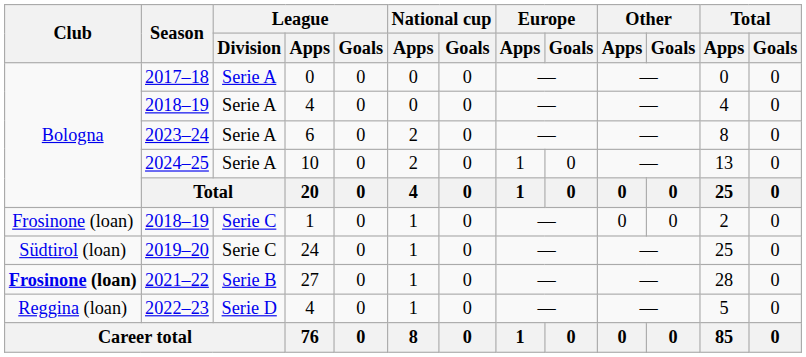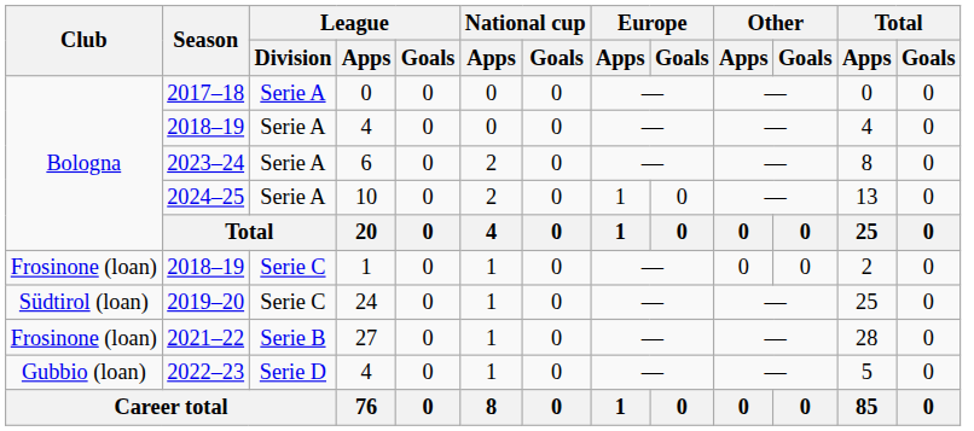 <table class="wikitable" style="text-align:center">
 <tr>
 <th rowspan="2">Club</th>
 <th rowspan="2">Season</th>
 <th colspan="3">League</th>
 <th colspan="2">National cup</th>
 <th colspan="2">Europe</th>
 <th colspan="2">Other</th>
 <th colspan="2">Total</th>
 </tr>
 <tr>
 <th>Division</th>
 <th>Apps</th>
 <th>Goals</th>
 <th>Apps</th>
 <th>Goals</th>
 <th>Apps</th>
 <th>Goals</th>
 <th>Apps</th>
 <th>Goals</th>
 <th>Apps</th>
 <th>Goals</th>
 </tr>
 <tr>
 <td rowspan="5"><a href='#'>Bologna</a></td>
 <td><a href='#'>2017–18</a></td>
 <td><a href='#'>Serie A</a></td>
 <td>0</td>
 <td>0</td>
 <td>0</td>
 <td>0</td>
 <td colspan="2">—</td>
 <td colspan="2">—</td>
 <td>0</td>
 <td>0</td>
 </tr>
 <tr>
 <td><a href='#'>2018–19</a></td>
 <td>Serie A</td>
 <td>4</td>
 <td>0</td>
 <td>0</td>
 <td>0</td>
 <td colspan="2">—</td>
 <td colspan="2">—</td>
 <td>4</td>
 <td>0</td>
 </tr>
 <tr>
 <td><a href='#'>2023–24</a></td>
 <td>Serie A</td>
 <td>6</td>
 <td>0</td>
 <td>2</td>
 <td>0</td>
 <td colspan="2">—</td>
 <td colspan="2">—</td>
 <td>8</td>
 <td>0</td>
 </tr>
 <tr>
 <td><a href='#'>2024–25</a></td>
 <td>Serie A</td>
 <td>10</td>
 <td>0</td>
 <td>2</td>
 <td>0</td>
 <td>1</td>
 <td>0</td>
 <td colspan="2">—</td>
 <td>13</td>
 <td>0</td>
 </tr>
 <tr>
 <th colspan="2">Total</th>
 <th>20</th>
 <th>0</th>
 <th>4</th>
 <th>0</th>
 <th>1</th>
 <th>0</th>
 <th>0</th>
 <th>0</th>
 <th>25</th>
 <th>0</th>
 </tr>
 <tr>
 <td><a href='#'>Frosinone</a> (loan)</td>
 <td><a href='#'>2018–19</a></td>
 <td><a href='#'>Serie C</a></td>
 <td>1</td>
 <td>0</td>
 <td>1</td>
 <td>0</td>
 <td colspan="2">—</td>
 <td>0</td>
 <td>0</td>
 <td>2</td>
 <td>0</td>
 </tr>
 <tr>
 <td><a href='#'>Südtirol</a> (loan)</td>
 <td><a href='#'>2019–20</a></td>
 <td>Serie C</td>
 <td>24</td>
 <td>0</td>
 <td>1</td>
 <td>0</td>
 <td colspan="2">—</td>
 <td colspan="2">—</td>
 <td>25</td>
 <td>0</td>
 </tr>
 <tr>
-<td><strong><a href='#'>Frosinone</a> (loan)</strong></td>
+<td><a href='#'>Frosinone</a> (loan)</td>
 <td><a href='#'>2021–22</a></td>
 <td><a href='#'>Serie B</a></td>
 <td>27</td>
 <td>0</td>
 <td>1</td>
 <td>0</td>
 <td colspan="2">—</td>
 <td colspan="2">—</td>
 <td>28</td>
 <td>0</td>
 </tr>
 <tr>
-<td><a href='#'>Reggina</a> (loan)</td>
+<td><a href='#'>Gubbio</a> (loan)</td>
 <td><a href='#'>2022–23</a></td>
 <td><a href='#'>Serie D</a></td>
 <td>4</td>
 <td>0</td>
 <td>1</td>
 <td>0</td>
 <td colspan="2">—</td>
 <td colspan="2">—</td>
 <td>5</td>
 <td>0</td>
 </tr>
 <tr>
 <th colspan="3">Career total</th>
 <th>76</th>
 <th>0</th>
 <th>8</th>
 <th>0</th>
 <th>1</th>
 <th>0</th>
 <th>0</th>
 <th>0</th>
 <th>85</th>
 <th>0</th>
 </tr>
 </table>
